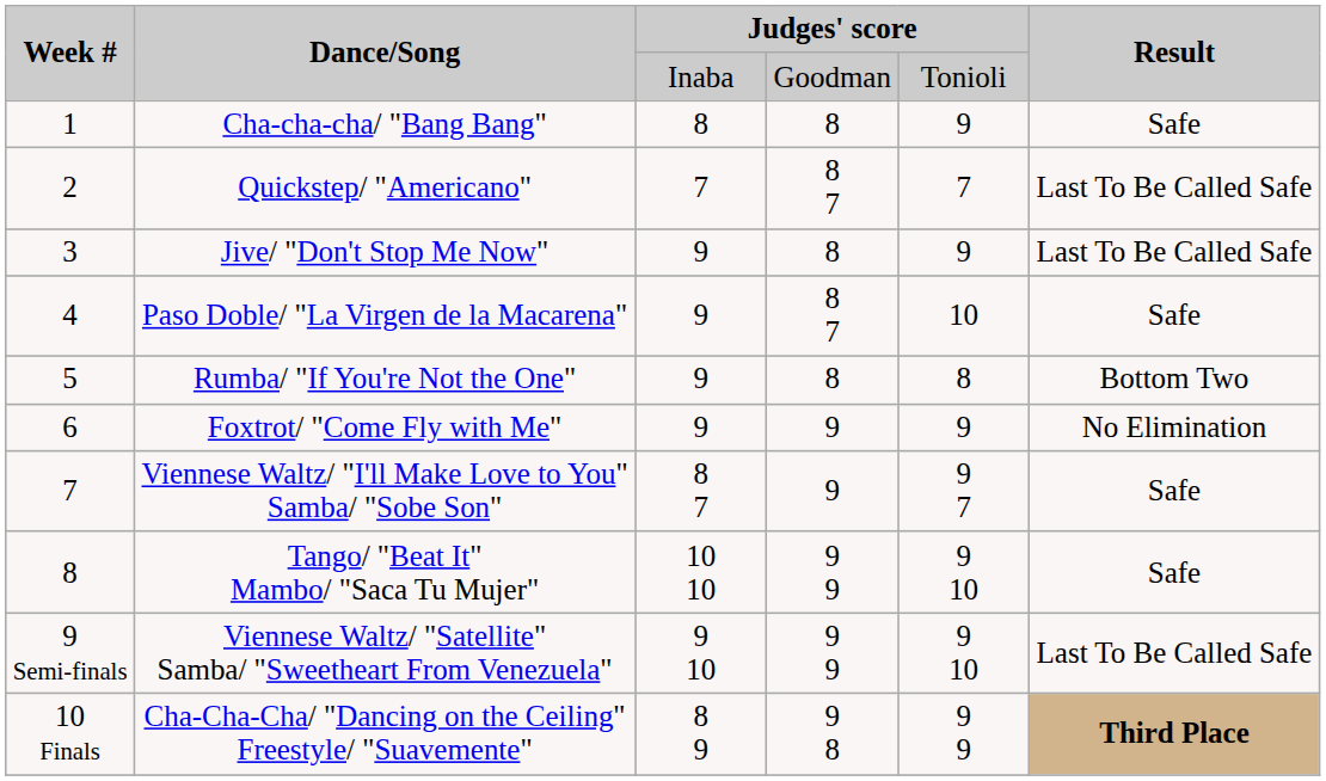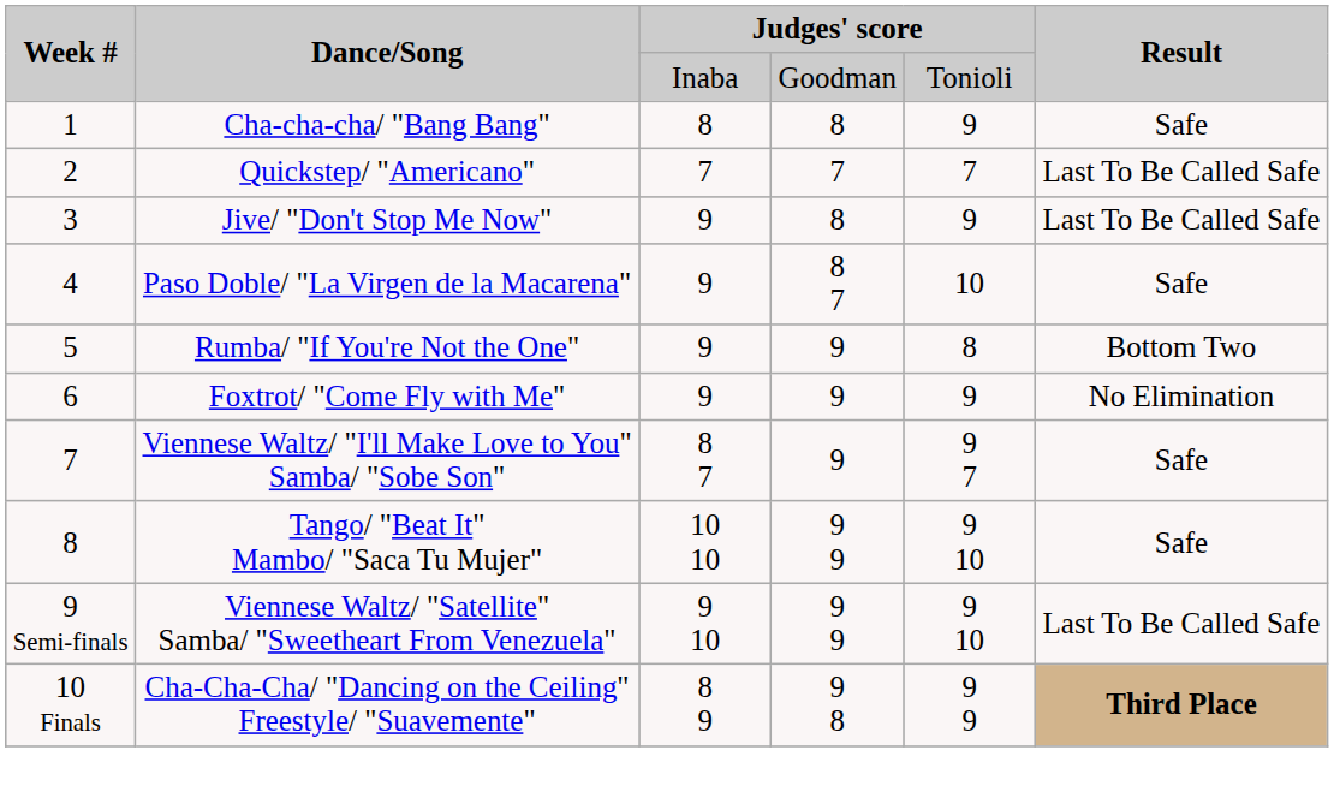 <table class="wikitable">
 <tr style="text-align:Center; background:#ccc;">
 <td rowspan="2"><strong>Week #</strong></td>
 <td rowspan="2"><strong>Dance/Song</strong></td>
 <td colspan="3"><strong>Judges' score</strong></td>
 <td rowspan="2"><strong>Result</strong></td>
 </tr>
 <tr style="text-align:center; background:#ccc;">
 <td style="width:10%; ">Inaba</td>
 <td style="width:10%; ">Goodman</td>
 <td style="width:10%; ">Tonioli</td>
 </tr>
 <tr>
 <td style="text-align:center; background:#faf6f6;">1</td>
 <td style="text-align:center; background:#faf6f6;"><a href='#'>Cha-cha-cha</a>/ "<a href='#'>Bang Bang</a>"</td>
 <td style="text-align:center; background:#faf6f6;">8</td>
 <td style="text-align:center; background:#faf6f6;">8</td>
 <td style="text-align:center; background:#faf6f6;">9</td>
 <td style="text-align:center; background:#faf6f6;">Safe</td>
 </tr>
 <tr>
 <td style="text-align:center; background:#faf6f6;">2</td>
 <td style="text-align:center; background:#faf6f6;"><a href='#'>Quickstep</a>/ "<a href='#'>Americano</a>"</td>
 <td style="text-align:center; background:#faf6f6;">7</td>
-<td style="text-align:center; background:#faf6f6;">8<br>7</td>
+<td style="text-align:center; background:#faf6f6;">7</td>
 <td style="text-align:center; background:#faf6f6;">7</td>
 <td style="text-align:center; background:#faf6f6;">Last To Be Called Safe</td>
 </tr>
 <tr>
 <td style="text-align:center; background:#faf6f6;">3</td>
 <td style="text-align:center; background:#faf6f6;"><a href='#'>Jive</a>/ "<a href='#'>Don't Stop Me Now</a>"</td>
 <td style="text-align:center; background:#faf6f6;">9</td>
 <td style="text-align:center; background:#faf6f6;">8</td>
 <td style="text-align:center; background:#faf6f6;">9</td>
 <td style="text-align:center; background:#faf6f6;">Last To Be Called Safe</td>
 </tr>
 <tr>
 <td style="text-align:center; background:#faf6f6;">4</td>
 <td style="text-align:center; background:#faf6f6;"><a href='#'>Paso Doble</a>/ "<a href='#'>La Virgen de la Macarena</a>"</td>
 <td style="text-align:center; background:#faf6f6;">9</td>
 <td style="text-align:center; background:#faf6f6;">8<br>7</td>
 <td style="text-align:center; background:#faf6f6;">10</td>
 <td style="text-align:center; background:#faf6f6;">Safe</td>
 </tr>
 <tr>
 <td style="text-align:center; background:#faf6f6;">5</td>
 <td style="text-align:center; background:#faf6f6;"><a href='#'>Rumba</a>/ "<a href='#'>If You're Not the One</a>"</td>
 <td style="text-align:center; background:#faf6f6;">9</td>
-<td style="text-align:center; background:#faf6f6;">8</td>
+<td style="text-align:center; background:#faf6f6;">9</td>
 <td style="text-align:center; background:#faf6f6;">8</td>
 <td style="text-align:center; background:#faf6f6;">Bottom Two</td>
 </tr>
 <tr>
 <td style="text-align:center; background:#faf6f6;">6</td>
 <td style="text-align:center; background:#faf6f6;"><a href='#'>Foxtrot</a>/ "<a href='#'>Come Fly with Me</a>"</td>
 <td style="text-align:center; background:#faf6f6;">9</td>
 <td style="text-align:center; background:#faf6f6;">9</td>
 <td style="text-align:center; background:#faf6f6;">9</td>
 <td style="text-align:center; background:#faf6f6;">No Elimination</td>
 </tr>
 <tr>
 <td style="text-align:center; background:#faf6f6;">7</td>
 <td style="text-align:center; background:#faf6f6;"><a href='#'>Viennese Waltz</a>/ "<a href='#'>I'll Make Love to You</a>"<br><a href='#'>Samba</a>/ "<a href='#'>Sobe Son</a>"</td>
 <td style="text-align:center; background:#faf6f6;">8<br>7</td>
 <td style="text-align:center; background:#faf6f6;">9</td>
 <td style="text-align:center; background:#faf6f6;">9<br>7</td>
 <td style="text-align:center; background:#faf6f6;">Safe</td>
 </tr>
 <tr>
 <td style="text-align:center; background:#faf6f6;">8</td>
 <td style="text-align:center; background:#faf6f6;"><a href='#'>Tango</a>/ "<a href='#'>Beat It</a>"<br><a href='#'>Mambo</a>/ "Saca Tu Mujer"</td>
 <td style="text-align:center; background:#faf6f6;">10<br>10</td>
 <td style="text-align:center; background:#faf6f6;">9<br>9</td>
 <td style="text-align:center; background:#faf6f6;">9<br>10</td>
 <td style="text-align:center; background:#faf6f6;">Safe</td>
 </tr>
 <tr>
 <td style="text-align:center; background:#faf6f6;">9<br><small>Semi-finals</small></td>
 <td style="text-align:center; background:#faf6f6;"><a href='#'>Viennese Waltz</a>/ "<a href='#'>Satellite</a>"<br>Samba/ "<a href='#'>Sweetheart From Venezuela</a>"</td>
 <td style="text-align:center; background:#faf6f6;">9<br>10</td>
 <td style="text-align:center; background:#faf6f6;">9<br>9</td>
 <td style="text-align:center; background:#faf6f6;">9<br>10</td>
 <td style="text-align:center; background:#faf6f6;">Last To Be Called Safe</td>
 </tr>
 <tr>
 <td style="text-align:center; background:#faf6f6;">10<br><small>Finals</small></td>
 <td style="text-align:center; background:#faf6f6;"><a href='#'>Cha-Cha-Cha</a>/ "<a href='#'>Dancing on the Ceiling</a>"<br><a href='#'>Freestyle</a>/ "<a href='#'>Suavemente</a>"</td>
 <td style="text-align:center; background:#faf6f6;">8<br>9</td>
 <td style="text-align:center; background:#faf6f6;">9<br>8</td>
 <td style="text-align:center; background:#faf6f6;">9<br>9</td>
 <td style="text-align:center; background:tan;"><strong>Third Place</strong></td>
 </tr>
 </table>
